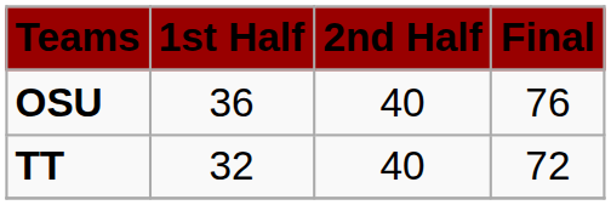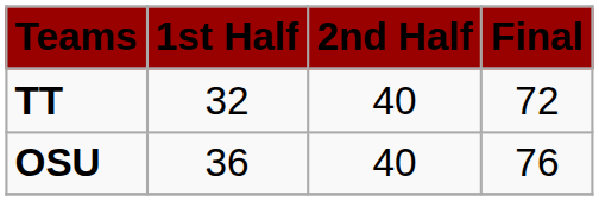 <table class="wikitable" align=right>
 <tr bgcolor=#990000 align=center>
 <td colspan=1><span><strong>Teams</strong></span></td>
 <td colspan=1><span><strong>1st Half</strong></span></td>
 <td colspan=1><span><strong>2nd Half</strong></span></td>
 <td colspan=1><span><strong>Final</strong></span></td>
 </tr>
 <tr>
+<td><strong>TT</strong></td>
+<td align=center>32</td>
+<td align=center>40</td>
+<td align=center>72</td>
+</tr>
+<tr>
 <td><strong>OSU</strong></td>
 <td align=center>36</td>
 <td align=center>40</td>
 <td align=center>76</td>
 </tr>
 <tr>
-<td><strong>TT</strong></td>
-<td align=center>32</td>
-<td align=center>40</td>
-<td align=center>72</td>
-</tr>
-<tr>
 </tr>
 </table>
